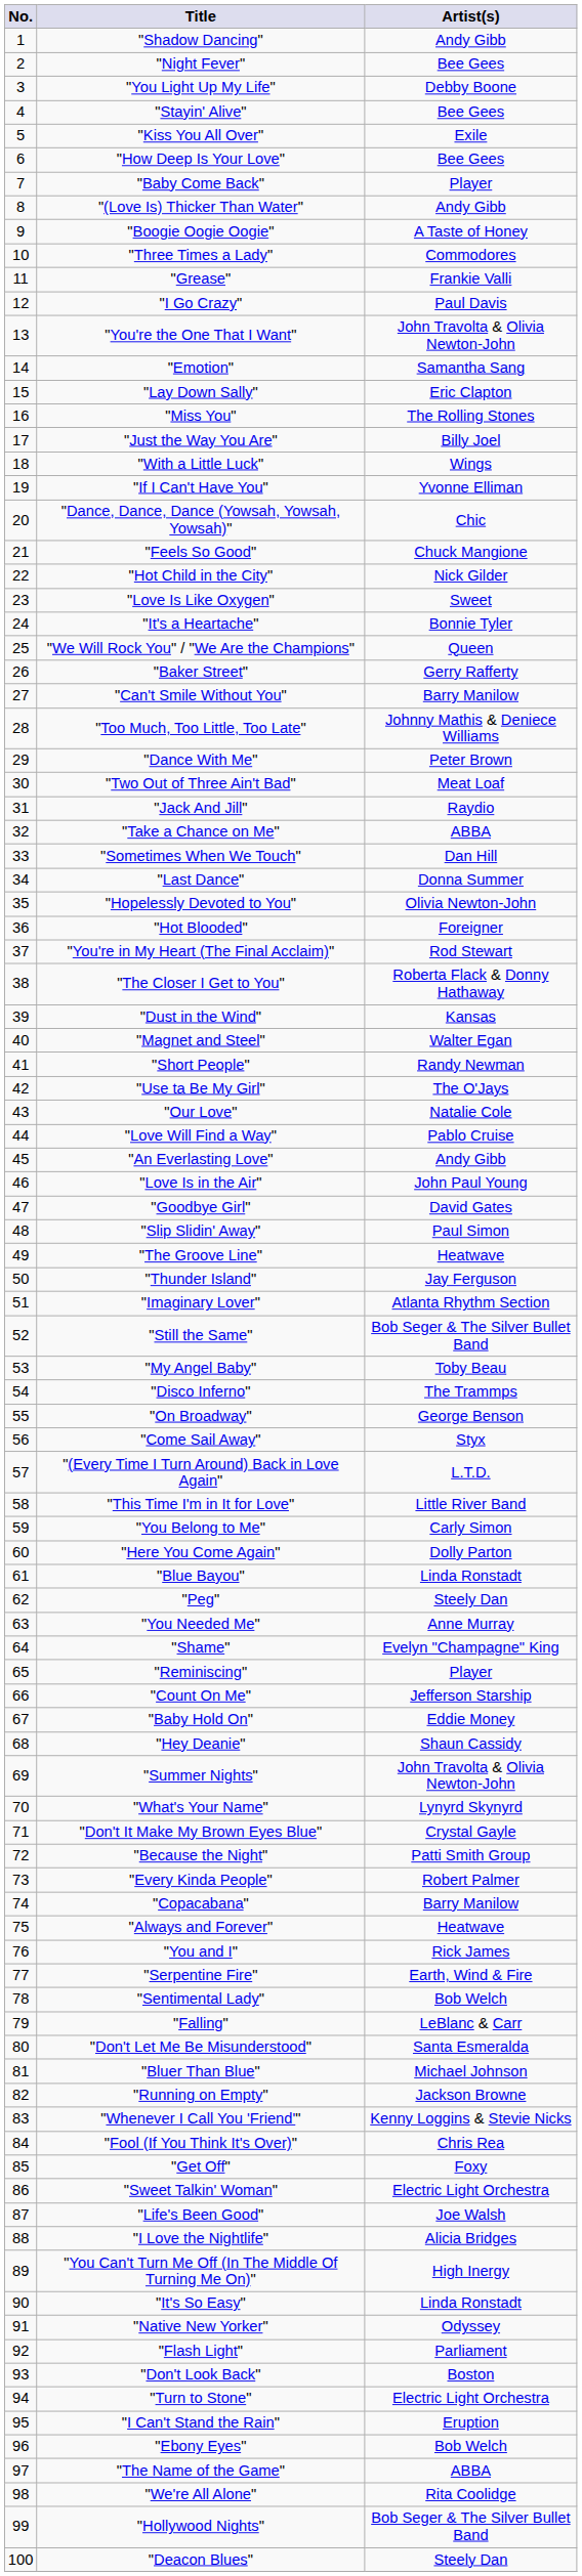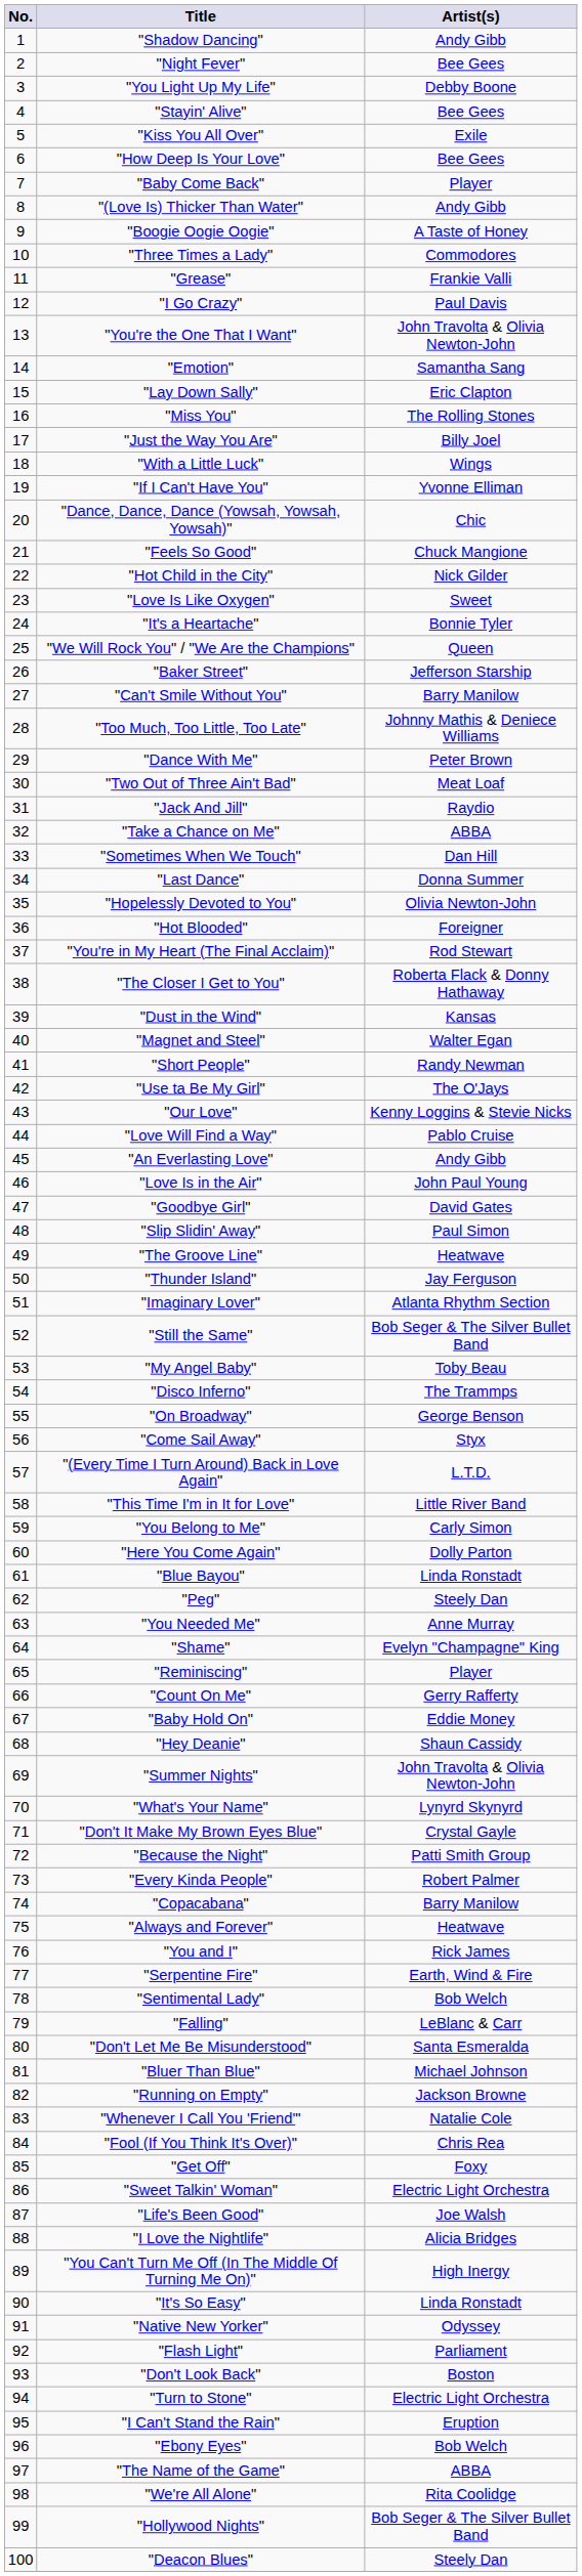 <table class="wikitable sortable" style="text-align: center">
 <tr>
 <th scope="col" style="background:#dde;">No.</th>
 <th scope="col" style="background:#dde;">Title</th>
 <th scope="col" style="background:#dde;">Artist(s)</th>
 </tr>
 <tr>
 <td>1</td>
 <td>"<a href='#'>Shadow Dancing</a>"</td>
 <td><a href='#'>Andy Gibb</a></td>
 </tr>
 <tr>
 <td>2</td>
 <td>"<a href='#'>Night Fever</a>"</td>
 <td><a href='#'>Bee Gees</a></td>
 </tr>
 <tr>
 <td>3</td>
 <td>"<a href='#'>You Light Up My Life</a>"</td>
 <td><a href='#'>Debby Boone</a></td>
 </tr>
 <tr>
 <td>4</td>
 <td>"<a href='#'>Stayin' Alive</a>"</td>
 <td><a href='#'>Bee Gees</a></td>
 </tr>
 <tr>
 <td>5</td>
 <td>"<a href='#'>Kiss You All Over</a>"</td>
 <td><a href='#'>Exile</a></td>
 </tr>
 <tr>
 <td>6</td>
 <td>"<a href='#'>How Deep Is Your Love</a>"</td>
 <td><a href='#'>Bee Gees</a></td>
 </tr>
 <tr>
 <td>7</td>
 <td>"<a href='#'>Baby Come Back</a>"</td>
 <td><a href='#'>Player</a></td>
 </tr>
 <tr>
 <td>8</td>
 <td>"<a href='#'>(Love Is) Thicker Than Water</a>"</td>
 <td><a href='#'>Andy Gibb</a></td>
 </tr>
 <tr>
 <td>9</td>
 <td>"<a href='#'>Boogie Oogie Oogie</a>"</td>
 <td><a href='#'>A Taste of Honey</a></td>
 </tr>
 <tr>
 <td>10</td>
 <td>"<a href='#'>Three Times a Lady</a>"</td>
 <td><a href='#'>Commodores</a></td>
 </tr>
 <tr>
 <td>11</td>
 <td>"<a href='#'>Grease</a>"</td>
 <td><a href='#'>Frankie Valli</a></td>
 </tr>
 <tr>
 <td>12</td>
 <td>"<a href='#'>I Go Crazy</a>"</td>
 <td><a href='#'>Paul Davis</a></td>
 </tr>
 <tr>
 <td>13</td>
 <td>"<a href='#'>You're the One That I Want</a>"</td>
 <td><a href='#'>John Travolta</a> & <a href='#'>Olivia Newton-John</a></td>
 </tr>
 <tr>
 <td>14</td>
 <td>"<a href='#'>Emotion</a>"</td>
 <td><a href='#'>Samantha Sang</a></td>
 </tr>
 <tr>
 <td>15</td>
 <td>"<a href='#'>Lay Down Sally</a>"</td>
 <td><a href='#'>Eric Clapton</a></td>
 </tr>
 <tr>
 <td>16</td>
 <td>"<a href='#'>Miss You</a>"</td>
 <td><a href='#'>The Rolling Stones</a></td>
 </tr>
 <tr>
 <td>17</td>
 <td>"<a href='#'>Just the Way You Are</a>"</td>
 <td><a href='#'>Billy Joel</a></td>
 </tr>
 <tr>
 <td>18</td>
 <td>"<a href='#'>With a Little Luck</a>"</td>
 <td><a href='#'>Wings</a></td>
 </tr>
 <tr>
 <td>19</td>
 <td>"<a href='#'>If I Can't Have You</a>"</td>
 <td><a href='#'>Yvonne Elliman</a></td>
 </tr>
 <tr>
 <td>20</td>
 <td>"<a href='#'>Dance, Dance, Dance (Yowsah, Yowsah, Yowsah)</a>"</td>
 <td><a href='#'>Chic</a></td>
 </tr>
 <tr>
 <td>21</td>
 <td>"<a href='#'>Feels So Good</a>"</td>
 <td><a href='#'>Chuck Mangione</a></td>
 </tr>
 <tr>
 <td>22</td>
 <td>"<a href='#'>Hot Child in the City</a>"</td>
 <td><a href='#'>Nick Gilder</a></td>
 </tr>
 <tr>
 <td>23</td>
 <td>"<a href='#'>Love Is Like Oxygen</a>"</td>
 <td><a href='#'>Sweet</a></td>
 </tr>
 <tr>
 <td>24</td>
 <td>"<a href='#'>It's a Heartache</a>"</td>
 <td><a href='#'>Bonnie Tyler</a></td>
 </tr>
 <tr>
 <td>25</td>
 <td>"<a href='#'>We Will Rock You</a>" / "<a href='#'>We Are the Champions</a>"</td>
 <td><a href='#'>Queen</a></td>
 </tr>
 <tr>
 <td>26</td>
 <td>"<a href='#'>Baker Street</a>"</td>
-<td><a href='#'>Gerry Rafferty</a></td>
+<td><a href='#'>Jefferson Starship</a></td>
 </tr>
 <tr>
 <td>27</td>
 <td>"<a href='#'>Can't Smile Without You</a>"</td>
 <td><a href='#'>Barry Manilow</a></td>
 </tr>
 <tr>
 <td>28</td>
 <td>"<a href='#'>Too Much, Too Little, Too Late</a>"</td>
 <td><a href='#'>Johnny Mathis</a> & <a href='#'>Deniece Williams</a></td>
 </tr>
 <tr>
 <td>29</td>
 <td>"<a href='#'>Dance With Me</a>"</td>
 <td><a href='#'>Peter Brown</a></td>
 </tr>
 <tr>
 <td>30</td>
 <td>"<a href='#'>Two Out of Three Ain't Bad</a>"</td>
 <td><a href='#'>Meat Loaf</a></td>
 </tr>
 <tr>
 <td>31</td>
 <td>"<a href='#'>Jack And Jill</a>"</td>
 <td><a href='#'>Raydio</a></td>
 </tr>
 <tr>
 <td>32</td>
 <td>"<a href='#'>Take a Chance on Me</a>"</td>
 <td><a href='#'>ABBA</a></td>
 </tr>
 <tr>
 <td>33</td>
 <td>"<a href='#'>Sometimes When We Touch</a>"</td>
 <td><a href='#'>Dan Hill</a></td>
 </tr>
 <tr>
 <td>34</td>
 <td>"<a href='#'>Last Dance</a>"</td>
 <td><a href='#'>Donna Summer</a></td>
 </tr>
 <tr>
 <td>35</td>
 <td>"<a href='#'>Hopelessly Devoted to You</a>"</td>
 <td><a href='#'>Olivia Newton-John</a></td>
 </tr>
 <tr>
 <td>36</td>
 <td>"<a href='#'>Hot Blooded</a>"</td>
 <td><a href='#'>Foreigner</a></td>
 </tr>
 <tr>
 <td>37</td>
 <td>"<a href='#'>You're in My Heart (The Final Acclaim)</a>"</td>
 <td><a href='#'>Rod Stewart</a></td>
 </tr>
 <tr>
 <td>38</td>
 <td>"<a href='#'>The Closer I Get to You</a>"</td>
 <td><a href='#'>Roberta Flack</a> & <a href='#'>Donny Hathaway</a></td>
 </tr>
 <tr>
 <td>39</td>
 <td>"<a href='#'>Dust in the Wind</a>"</td>
 <td><a href='#'>Kansas</a></td>
 </tr>
 <tr>
 <td>40</td>
 <td>"<a href='#'>Magnet and Steel</a>"</td>
 <td><a href='#'>Walter Egan</a></td>
 </tr>
 <tr>
 <td>41</td>
 <td>"<a href='#'>Short People</a>"</td>
 <td><a href='#'>Randy Newman</a></td>
 </tr>
 <tr>
 <td>42</td>
 <td>"<a href='#'>Use ta Be My Girl</a>"</td>
 <td><a href='#'>The O'Jays</a></td>
 </tr>
 <tr>
 <td>43</td>
 <td>"<a href='#'>Our Love</a>"</td>
-<td><a href='#'>Natalie Cole</a></td>
+<td><a href='#'>Kenny Loggins</a> & <a href='#'>Stevie Nicks</a></td>
 </tr>
 <tr>
 <td>44</td>
 <td>"<a href='#'>Love Will Find a Way</a>"</td>
 <td><a href='#'>Pablo Cruise</a></td>
 </tr>
 <tr>
 <td>45</td>
 <td>"<a href='#'>An Everlasting Love</a>"</td>
 <td><a href='#'>Andy Gibb</a></td>
 </tr>
 <tr>
 <td>46</td>
 <td>"<a href='#'>Love Is in the Air</a>"</td>
 <td><a href='#'>John Paul Young</a></td>
 </tr>
 <tr>
 <td>47</td>
 <td>"<a href='#'>Goodbye Girl</a>"</td>
 <td><a href='#'>David Gates</a></td>
 </tr>
 <tr>
 <td>48</td>
 <td>"<a href='#'>Slip Slidin' Away</a>"</td>
 <td><a href='#'>Paul Simon</a></td>
 </tr>
 <tr>
 <td>49</td>
 <td>"<a href='#'>The Groove Line</a>"</td>
 <td><a href='#'>Heatwave</a></td>
 </tr>
 <tr>
 <td>50</td>
 <td>"<a href='#'>Thunder Island</a>"</td>
 <td><a href='#'>Jay Ferguson</a></td>
 </tr>
 <tr>
 <td>51</td>
 <td>"<a href='#'>Imaginary Lover</a>"</td>
 <td><a href='#'>Atlanta Rhythm Section</a></td>
 </tr>
 <tr>
 <td>52</td>
 <td>"<a href='#'>Still the Same</a>"</td>
 <td><a href='#'>Bob Seger & The Silver Bullet Band</a></td>
 </tr>
 <tr>
 <td>53</td>
 <td>"<a href='#'>My Angel Baby</a>"</td>
 <td><a href='#'>Toby Beau</a></td>
 </tr>
 <tr>
 <td>54</td>
 <td>"<a href='#'>Disco Inferno</a>"</td>
 <td><a href='#'>The Trammps</a></td>
 </tr>
 <tr>
 <td>55</td>
 <td>"<a href='#'>On Broadway</a>"</td>
 <td><a href='#'>George Benson</a></td>
 </tr>
 <tr>
 <td>56</td>
 <td>"<a href='#'>Come Sail Away</a>"</td>
 <td><a href='#'>Styx</a></td>
 </tr>
 <tr>
 <td>57</td>
 <td>"<a href='#'>(Every Time I Turn Around) Back in Love Again</a>"</td>
 <td><a href='#'>L.T.D.</a></td>
 </tr>
 <tr>
 <td>58</td>
 <td>"<a href='#'>This Time I'm in It for Love</a>"</td>
 <td><a href='#'>Little River Band</a></td>
 </tr>
 <tr>
 <td>59</td>
 <td>"<a href='#'>You Belong to Me</a>"</td>
 <td><a href='#'>Carly Simon</a></td>
 </tr>
 <tr>
 <td>60</td>
 <td>"<a href='#'>Here You Come Again</a>"</td>
 <td><a href='#'>Dolly Parton</a></td>
 </tr>
 <tr>
 <td>61</td>
 <td>"<a href='#'>Blue Bayou</a>"</td>
 <td><a href='#'>Linda Ronstadt</a></td>
 </tr>
 <tr>
 <td>62</td>
 <td>"<a href='#'>Peg</a>"</td>
 <td><a href='#'>Steely Dan</a></td>
 </tr>
 <tr>
 <td>63</td>
 <td>"<a href='#'>You Needed Me</a>"</td>
 <td><a href='#'>Anne Murray</a></td>
 </tr>
 <tr>
 <td>64</td>
 <td>"<a href='#'>Shame</a>"</td>
 <td><a href='#'>Evelyn "Champagne" King</a></td>
 </tr>
 <tr>
 <td>65</td>
 <td>"<a href='#'>Reminiscing</a>"</td>
 <td><a href='#'>Player</a></td>
 </tr>
 <tr>
 <td>66</td>
 <td>"<a href='#'>Count On Me</a>"</td>
-<td><a href='#'>Jefferson Starship</a></td>
+<td><a href='#'>Gerry Rafferty</a></td>
 </tr>
 <tr>
 <td>67</td>
 <td>"<a href='#'>Baby Hold On</a>"</td>
 <td><a href='#'>Eddie Money</a></td>
 </tr>
 <tr>
 <td>68</td>
 <td>"<a href='#'>Hey Deanie</a>"</td>
 <td><a href='#'>Shaun Cassidy</a></td>
 </tr>
 <tr>
 <td>69</td>
 <td>"<a href='#'>Summer Nights</a>"</td>
 <td><a href='#'>John Travolta</a> & <a href='#'>Olivia Newton-John</a></td>
 </tr>
 <tr>
 <td>70</td>
 <td>"<a href='#'>What's Your Name</a>"</td>
 <td><a href='#'>Lynyrd Skynyrd</a></td>
 </tr>
 <tr>
 <td>71</td>
 <td>"<a href='#'>Don't It Make My Brown Eyes Blue</a>"</td>
 <td><a href='#'>Crystal Gayle</a></td>
 </tr>
 <tr>
 <td>72</td>
 <td>"<a href='#'>Because the Night</a>"</td>
 <td><a href='#'>Patti Smith Group</a></td>
 </tr>
 <tr>
 <td>73</td>
 <td>"<a href='#'>Every Kinda People</a>"</td>
 <td><a href='#'>Robert Palmer</a></td>
 </tr>
 <tr>
 <td>74</td>
 <td>"<a href='#'>Copacabana</a>"</td>
 <td><a href='#'>Barry Manilow</a></td>
 </tr>
 <tr>
 <td>75</td>
 <td>"<a href='#'>Always and Forever</a>"</td>
 <td><a href='#'>Heatwave</a></td>
 </tr>
 <tr>
 <td>76</td>
 <td>"<a href='#'>You and I</a>"</td>
 <td><a href='#'>Rick James</a></td>
 </tr>
 <tr>
 <td>77</td>
 <td>"<a href='#'>Serpentine Fire</a>"</td>
 <td><a href='#'>Earth, Wind & Fire</a></td>
 </tr>
 <tr>
 <td>78</td>
 <td>"<a href='#'>Sentimental Lady</a>"</td>
 <td><a href='#'>Bob Welch</a></td>
 </tr>
 <tr>
 <td>79</td>
 <td>"<a href='#'>Falling</a>"</td>
 <td><a href='#'>LeBlanc</a> & <a href='#'>Carr</a></td>
 </tr>
 <tr>
 <td>80</td>
 <td>"<a href='#'>Don't Let Me Be Misunderstood</a>"</td>
 <td><a href='#'>Santa Esmeralda</a></td>
 </tr>
 <tr>
 <td>81</td>
 <td>"<a href='#'>Bluer Than Blue</a>"</td>
 <td><a href='#'>Michael Johnson</a></td>
 </tr>
 <tr>
 <td>82</td>
 <td>"<a href='#'>Running on Empty</a>"</td>
 <td><a href='#'>Jackson Browne</a></td>
 </tr>
 <tr>
 <td>83</td>
 <td>"<a href='#'>Whenever I Call You 'Friend'</a>"</td>
-<td><a href='#'>Kenny Loggins</a> & <a href='#'>Stevie Nicks</a></td>
+<td><a href='#'>Natalie Cole</a></td>
 </tr>
 <tr>
 <td>84</td>
 <td>"<a href='#'>Fool (If You Think It's Over)</a>"</td>
 <td><a href='#'>Chris Rea</a></td>
 </tr>
 <tr>
 <td>85</td>
 <td>"<a href='#'>Get Off</a>"</td>
 <td><a href='#'>Foxy</a></td>
 </tr>
 <tr>
 <td>86</td>
 <td>"<a href='#'>Sweet Talkin' Woman</a>"</td>
 <td><a href='#'>Electric Light Orchestra</a></td>
 </tr>
 <tr>
 <td>87</td>
 <td>"<a href='#'>Life's Been Good</a>"</td>
 <td><a href='#'>Joe Walsh</a></td>
 </tr>
 <tr>
 <td>88</td>
 <td>"<a href='#'>I Love the Nightlife</a>"</td>
 <td><a href='#'>Alicia Bridges</a></td>
 </tr>
 <tr>
 <td>89</td>
 <td>"<a href='#'>You Can't Turn Me Off (In The Middle Of Turning Me On)</a>"</td>
 <td><a href='#'>High Inergy</a></td>
 </tr>
 <tr>
 <td>90</td>
 <td>"<a href='#'>It's So Easy</a>"</td>
 <td><a href='#'>Linda Ronstadt</a></td>
 </tr>
 <tr>
 <td>91</td>
 <td>"<a href='#'>Native New Yorker</a>"</td>
 <td><a href='#'>Odyssey</a></td>
 </tr>
 <tr>
 <td>92</td>
 <td>"<a href='#'>Flash Light</a>"</td>
 <td><a href='#'>Parliament</a></td>
 </tr>
 <tr>
 <td>93</td>
 <td>"<a href='#'>Don't Look Back</a>"</td>
 <td><a href='#'>Boston</a></td>
 </tr>
 <tr>
 <td>94</td>
 <td>"<a href='#'>Turn to Stone</a>"</td>
 <td><a href='#'>Electric Light Orchestra</a></td>
 </tr>
 <tr>
 <td>95</td>
 <td>"<a href='#'>I Can't Stand the Rain</a>"</td>
 <td><a href='#'>Eruption</a></td>
 </tr>
 <tr>
 <td>96</td>
 <td>"<a href='#'>Ebony Eyes</a>"</td>
 <td><a href='#'>Bob Welch</a></td>
 </tr>
 <tr>
 <td>97</td>
 <td>"<a href='#'>The Name of the Game</a>"</td>
 <td><a href='#'>ABBA</a></td>
 </tr>
 <tr>
 <td>98</td>
 <td>"<a href='#'>We're All Alone</a>"</td>
 <td><a href='#'>Rita Coolidge</a></td>
 </tr>
 <tr>
 <td>99</td>
 <td>"<a href='#'>Hollywood Nights</a>"</td>
 <td><a href='#'>Bob Seger & The Silver Bullet Band</a></td>
 </tr>
 <tr>
 <td>100</td>
 <td>"<a href='#'>Deacon Blues</a>"</td>
 <td><a href='#'>Steely Dan</a></td>
 </tr>
 <tr>
 </tr>
 </table>
